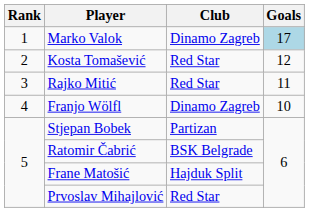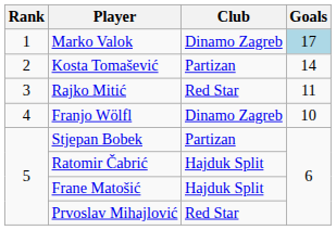 <table class="wikitable" style="text-align:center">
 <tr>
 <th>Rank</th>
 <th>Player</th>
 <th>Club</th>
 <th>Goals</th>
 </tr>
 <tr>
 <td rowspan="1">1</td>
 <td align="left"> <a href='#'>Marko Valok</a></td>
 <td align="left"><a href='#'>Dinamo Zagreb</a></td>
 <td style="background: lightblue;">17</td>
 </tr>
 <tr>
 <td rowspan="1">2</td>
 <td align="left"> <a href='#'>Kosta Tomašević</a></td>
-<td align="left"><a href='#'>Red Star</a></td>
-<td>12</td>
+<td align="left"><a href='#'>Partizan</a></td>
+<td>14</td>
 </tr>
 <tr>
 <td rowspan="1">3</td>
 <td align="left"> <a href='#'>Rajko Mitić</a></td>
 <td align="left"><a href='#'>Red Star</a></td>
 <td>11</td>
 </tr>
 <tr>
 <td rowspan="1">4</td>
 <td align="left"> <a href='#'>Franjo Wölfl</a></td>
 <td align="left"><a href='#'>Dinamo Zagreb</a></td>
 <td>10</td>
 </tr>
 <tr>
 <td rowspan="4">5</td>
 <td align="left"> <a href='#'>Stjepan Bobek</a></td>
 <td align="left"><a href='#'>Partizan</a></td>
 <td rowspan="4">6</td>
 </tr>
 <tr>
 <td align="left"> <a href='#'>Ratomir Čabrić</a></td>
-<td align="left"><a href='#'>BSK Belgrade</a></td>
+<td align="left"><a href='#'>Hajduk Split</a></td>
 </tr>
 <tr>
 <td align="left"> <a href='#'>Frane Matošić</a></td>
 <td align="left"><a href='#'>Hajduk Split</a></td>
 </tr>
 <tr>
 <td align="left"> <a href='#'>Prvoslav Mihajlović</a></td>
 <td align="left"><a href='#'>Red Star</a></td>
 </tr>
 </table>
